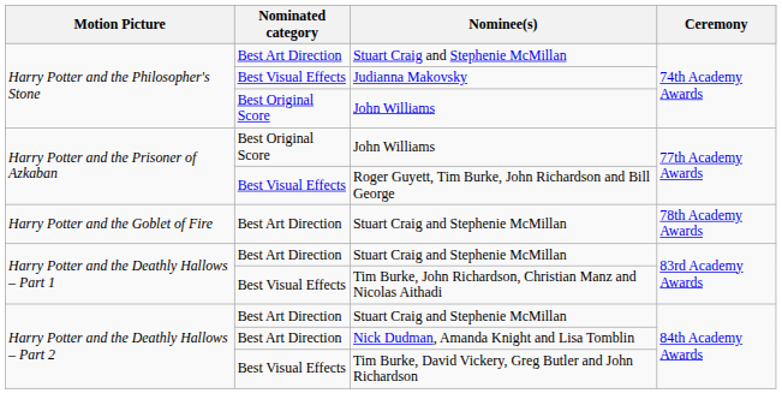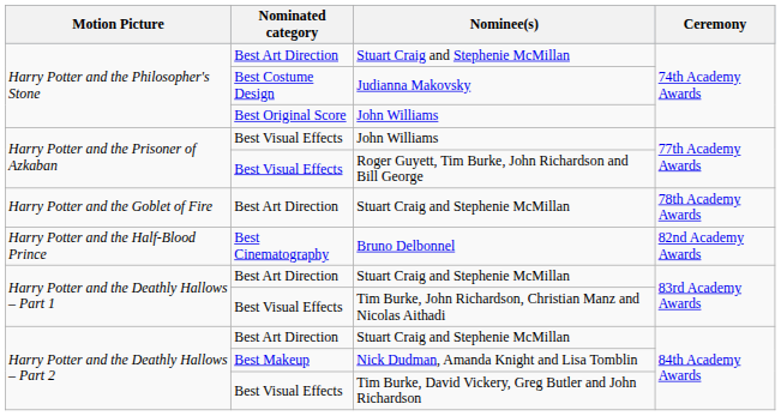 <table class="wikitable">
 <tr style="background:#b0c4de; text-align:center;">
 <th>Motion Picture</th>
 <th>Nominated category</th>
 <th>Nominee(s)</th>
 <th>Ceremony</th>
 </tr>
 <tr>
 <td rowspan="3"><em>Harry Potter and the Philosopher's Stone</em></td>
 <td><a href='#'>Best Art Direction</a></td>
 <td><a href='#'>Stuart Craig</a> and <a href='#'>Stephenie McMillan</a></td>
 <td rowspan="3"><a href='#'>74th Academy Awards</a></td>
 </tr>
 <tr>
-<td><a href='#'>Best Visual Effects</a></td>
+<td><a href='#'>Best Costume Design</a></td>
 <td><a href='#'>Judianna Makovsky</a></td>
 </tr>
 <tr>
 <td><a href='#'>Best Original Score</a></td>
 <td><a href='#'>John Williams</a></td>
 </tr>
 <tr>
 <td rowspan="2"><em>Harry Potter and the Prisoner of Azkaban</em></td>
-<td>Best Original Score</td>
+<td>Best Visual Effects</td>
 <td>John Williams</td>
 <td rowspan="2"><a href='#'>77th Academy Awards</a></td>
 </tr>
 <tr>
 <td><a href='#'>Best Visual Effects</a></td>
 <td>Roger Guyett, Tim Burke, John Richardson and Bill George</td>
 </tr>
 <tr>
 <td><em>Harry Potter and the Goblet of Fire</em></td>
 <td>Best Art Direction</td>
 <td>Stuart Craig and Stephenie McMillan</td>
 <td><a href='#'>78th Academy Awards</a></td>
+</tr>
+<tr>
+<td><em>Harry Potter and the Half-Blood Prince</em></td>
+<td><a href='#'>Best Cinematography</a></td>
+<td><a href='#'>Bruno Delbonnel</a></td>
+<td><a href='#'>82nd Academy Awards</a></td>
 </tr>
 <tr>
 <td rowspan="2"><em>Harry Potter and the Deathly Hallows</em> – <em>Part 1</em></td>
 <td>Best Art Direction</td>
 <td>Stuart Craig and Stephenie McMillan</td>
 <td rowspan="2"><a href='#'>83rd Academy Awards</a></td>
 </tr>
 <tr>
 <td>Best Visual Effects</td>
 <td>Tim Burke, John Richardson, Christian Manz and Nicolas Aithadi</td>
 </tr>
 <tr>
 <td rowspan="3"><em>Harry Potter and the Deathly Hallows</em> – <em>Part 2</em></td>
 <td>Best Art Direction</td>
 <td>Stuart Craig and Stephenie McMillan</td>
 <td rowspan="3"><a href='#'>84th Academy Awards</a></td>
 </tr>
 <tr>
-<td>Best Art Direction</td>
+<td><a href='#'>Best Makeup</a></td>
 <td><a href='#'>Nick Dudman</a>, Amanda Knight and Lisa Tomblin</td>
 </tr>
 <tr>
 <td>Best Visual Effects</td>
 <td>Tim Burke, David Vickery, Greg Butler and John Richardson</td>
 </tr>
 </table>
